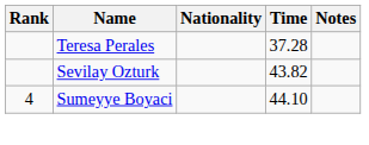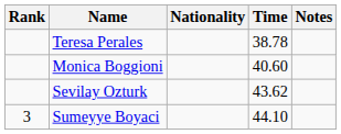 <table class="wikitable sortable" style="text-align:center">
 <tr>
 <th>Rank</th>
 <th>Name</th>
 <th>Nationality</th>
 <th>Time</th>
 <th>Notes</th>
 </tr>
 <tr>
 <td></td>
 <td align=left><a href='#'>Teresa Perales</a></td>
 <td align=left></td>
-<td>37.28</td>
+<td>38.78</td>
+<td></td>
+</tr>
+<tr>
+<td></td>
+<td align=left><a href='#'>Monica Boggioni</a></td>
+<td align=left></td>
+<td>40.60</td>
 <td></td>
 </tr>
 <tr>
 <td></td>
 <td align=left><a href='#'>Sevilay Ozturk</a></td>
 <td align=left></td>
-<td>43.82</td>
+<td>43.62</td>
 <td></td>
 </tr>
 <tr>
-<td>4</td>
+<td>3</td>
 <td align=left><a href='#'>Sumeyye Boyaci</a></td>
 <td align=left></td>
 <td>44.10</td>
 <td></td>
 </tr>
 </table>
